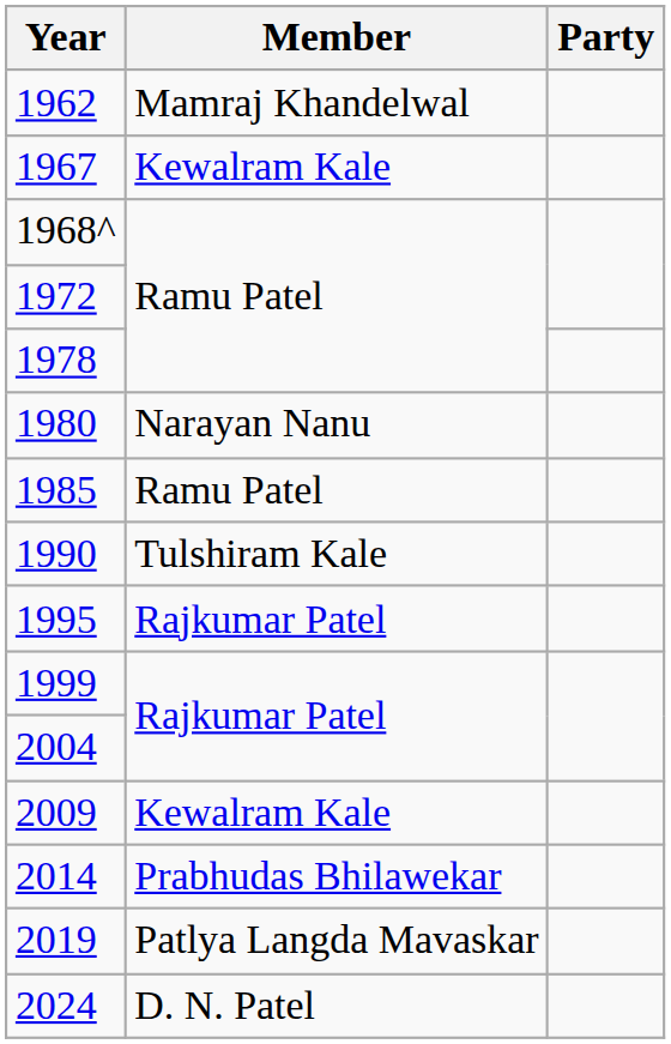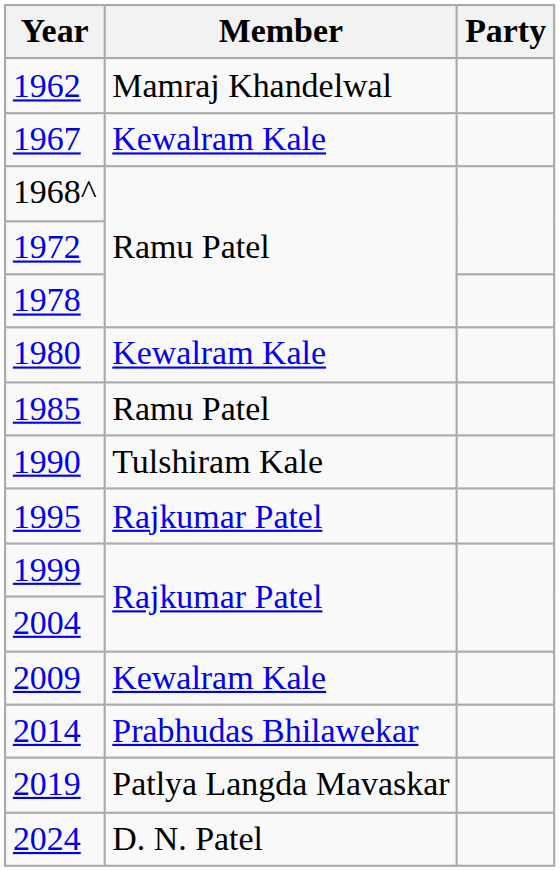 <table class="wikitable">
 <tr>
 <th>Year</th>
 <th>Member</th>
 <th colspan="2">Party</th>
 </tr>
 <tr>
 <td><a href='#'>1962</a></td>
 <td>Mamraj Khandelwal</td>
 <td></td>
 </tr>
 <tr>
 <td><a href='#'>1967</a></td>
 <td><a href='#'>Kewalram Kale</a></td>
 <td></td>
 </tr>
 <tr>
 <td>1968^</td>
 <td rowspan="3">Ramu Patel</td>
 </tr>
 <tr>
 <td><a href='#'>1972</a></td>
 </tr>
 <tr>
 <td><a href='#'>1978</a></td>
 <td></td>
 </tr>
 <tr>
 <td><a href='#'>1980</a></td>
-<td>Narayan Nanu</td>
+<td><a href='#'>Kewalram Kale</a></td>
 </tr>
 <tr>
 <td><a href='#'>1985</a></td>
 <td>Ramu Patel</td>
 <td></td>
 </tr>
 <tr>
 <td><a href='#'>1990</a></td>
 <td>Tulshiram Kale</td>
 </tr>
 <tr>
 <td><a href='#'>1995</a></td>
 <td><a href='#'>Rajkumar Patel</a></td>
 <td></td>
 </tr>
 <tr>
 <td><a href='#'>1999</a></td>
 <td rowspan="2"><a href='#'>Rajkumar Patel</a></td>
 </tr>
 <tr>
 <td><a href='#'>2004</a></td>
 </tr>
 <tr>
 <td><a href='#'>2009</a></td>
 <td><a href='#'>Kewalram Kale</a></td>
 <td></td>
 </tr>
 <tr>
 <td><a href='#'>2014</a></td>
 <td><a href='#'>Prabhudas Bhilawekar</a></td>
 <td></td>
 </tr>
 <tr>
 <td><a href='#'>2019</a></td>
 <td>Patlya Langda Mavaskar</td>
 <td></td>
 </tr>
 <tr>
 <td><a href='#'>2024</a></td>
 <td>D. N. Patel</td>
 <td></td>
 </tr>
 </table>
